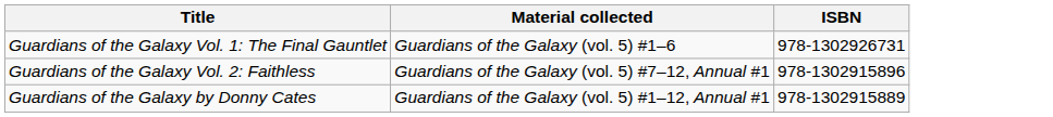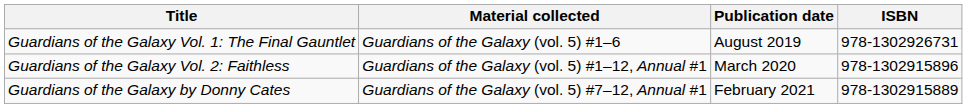 <table class="wikitable">
 <tr>
 <th>Title</th>
 <th>Material collected</th>
+<th>Publication date</th>
 <th>ISBN</th>
 </tr>
 <tr>
 <td><em>Guardians of the Galaxy Vol. 1: The Final Gauntlet</em></td>
 <td><em>Guardians of the Galaxy</em> (vol. 5) #1–6</td>
+<td>August 2019</td>
 <td>978-1302926731</td>
 </tr>
 <tr>
 <td><em>Guardians of the Galaxy Vol. 2: Faithless</em></td>
-<td><em>Guardians of the Galaxy</em> (vol. 5) #7–12,<em> Annual</em> #1</td>
+<td><em>Guardians of the Galaxy</em> (vol. 5) #1–12,<em> Annual</em> #1</td>
+<td>March 2020</td>
 <td>978-1302915896</td>
 </tr>
 <tr>
 <td><em>Guardians of the Galaxy by Donny Cates</em></td>
-<td><em>Guardians of the Galaxy</em> (vol. 5) #1–12,<em> Annual</em> #1</td>
+<td><em>Guardians of the Galaxy</em> (vol. 5) #7–12,<em> Annual</em> #1</td>
+<td>February 2021</td>
 <td>978-1302915889</td>
 </tr>
 </table>
